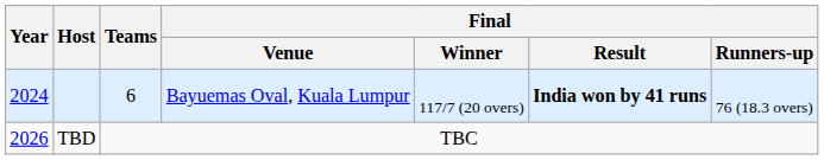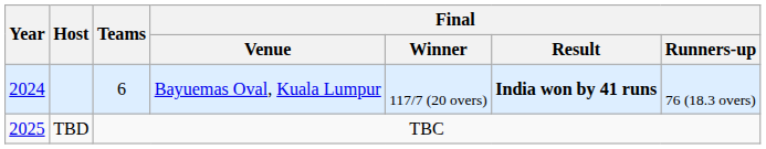 <table class="wikitable" style="font-size:90%; text-align: center;">
 <tr>
 <th rowspan=2>Year</th>
 <th rowspan=2>Host</th>
 <th rowspan=2>Teams</th>
 <th colspan=4>Final</th>
 </tr>
 <tr>
 <th>Venue</th>
 <th>Winner</th>
 <th>Result</th>
 <th>Runners-up</th>
 </tr>
 <tr style="background:#ddeeff">
 <td><a href='#'>2024</a></td>
 <td></td>
 <td>6</td>
 <td><a href='#'>Bayuemas Oval</a>, <a href='#'>Kuala Lumpur</a></td>
 <td><br><small>117/7 (20 overs)</small></td>
 <td><strong>India won by 41 runs</strong><br></td>
 <td><br><small>76 (18.3 overs)</small></td>
 </tr>
 <tr>
-<td><a href='#'>2026</a></td>
+<td><a href='#'>2025</a></td>
 <td>TBD</td>
 <td colspan="5">TBC</td>
 </tr>
 </table>
